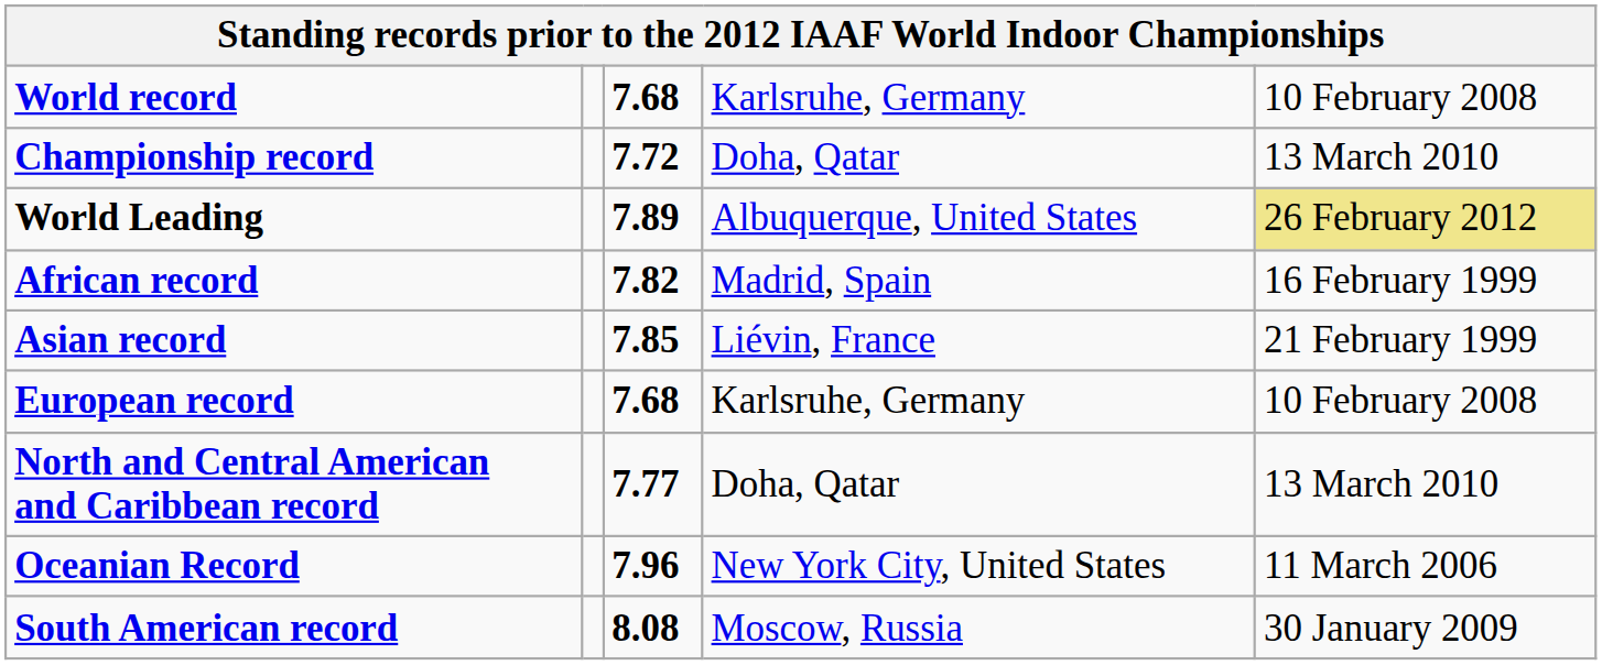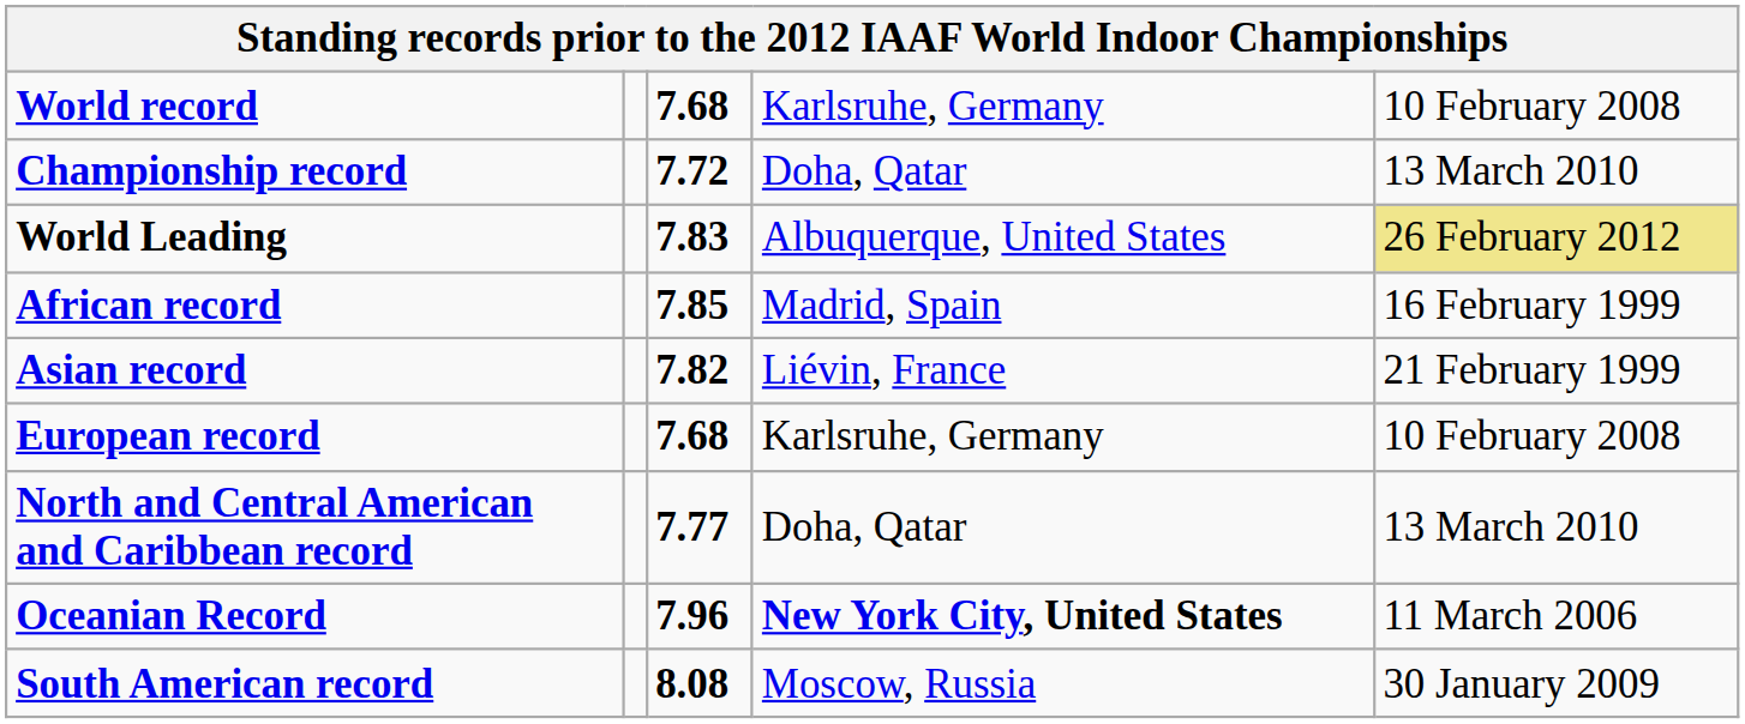 <table class="wikitable" width=75%>
 <tr>
 <th colspan="5">Standing records prior to the 2012 IAAF World Indoor Championships</th>
 </tr>
 <tr>
 <td><strong><a href='#'>World record</a></strong></td>
 <td></td>
 <td><strong>7.68</strong></td>
 <td><a href='#'>Karlsruhe</a>, <a href='#'>Germany</a></td>
 <td>10 February 2008</td>
 </tr>
 <tr>
 <td><strong><a href='#'>Championship record</a></strong></td>
 <td></td>
 <td><strong>7.72</strong></td>
 <td><a href='#'>Doha</a>, <a href='#'>Qatar</a></td>
 <td>13 March 2010</td>
 </tr>
 <tr>
 <td><strong>World Leading</strong></td>
 <td></td>
-<td><strong>7.89</strong></td>
+<td><strong>7.83</strong></td>
 <td><a href='#'>Albuquerque</a>, <a href='#'>United States</a></td>
 <td style="background: khaki;">26 February 2012</td>
 </tr>
 <tr>
 <td><strong><a href='#'>African record</a></strong></td>
 <td></td>
-<td><strong>7.82</strong></td>
+<td><strong>7.85</strong></td>
 <td><a href='#'>Madrid</a>, <a href='#'>Spain</a></td>
 <td>16 February 1999</td>
 </tr>
 <tr>
 <td><strong><a href='#'>Asian record</a></strong></td>
 <td></td>
-<td><strong>7.85</strong></td>
+<td><strong>7.82</strong></td>
 <td><a href='#'>Liévin</a>, <a href='#'>France</a></td>
 <td>21 February 1999</td>
 </tr>
 <tr>
 <td><strong><a href='#'>European record</a></strong></td>
 <td></td>
 <td><strong>7.68</strong></td>
 <td>Karlsruhe, Germany</td>
 <td>10 February 2008</td>
 </tr>
 <tr>
 <td><strong><a href='#'>North and Central American <br>and Caribbean record</a></strong></td>
 <td></td>
 <td><strong>7.77</strong></td>
 <td>Doha, Qatar</td>
 <td>13 March 2010</td>
 </tr>
 <tr>
 <td><strong><a href='#'>Oceanian Record</a></strong></td>
 <td></td>
 <td><strong>7.96</strong></td>
-<td><a href='#'>New York City</a>, United States</td>
+<td><strong><a href='#'>New York City</a>, United States</strong></td>
 <td>11 March 2006</td>
 </tr>
 <tr>
 <td><strong><a href='#'>South American record</a></strong></td>
 <td></td>
 <td><strong>8.08</strong></td>
 <td><a href='#'>Moscow</a>, <a href='#'>Russia</a></td>
 <td>30 January 2009</td>
 </tr>
 </table>
